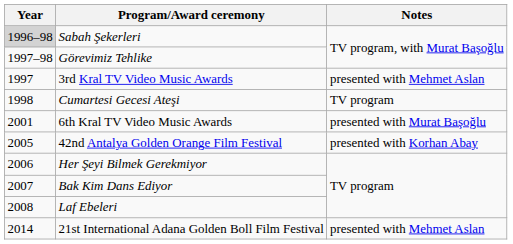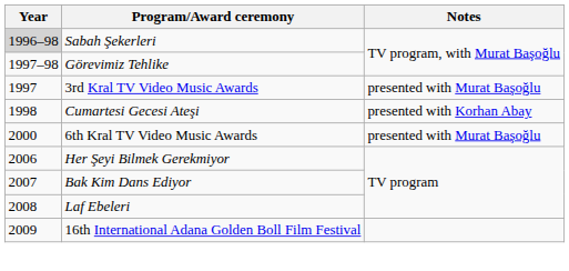 <table class="wikitable plainrowheaders sortable" style="margin-right: 0; font-size: 95%;">
 <tr>
 <th>Year</th>
 <th>Program/Award ceremony</th>
 <th>Notes</th>
 </tr>
 <tr>
 <td style="background: lightgrey;">1996–98</td>
 <td><em>Sabah Şekerleri</em></td>
 <td rowspan="2">TV program, with <a href='#'>Murat Başoğlu</a></td>
 </tr>
 <tr>
 <td>1997–98</td>
 <td><em>Görevimiz Tehlike</em></td>
 </tr>
 <tr>
 <td>1997</td>
 <td>3rd <a href='#'>Kral TV Video Music Awards</a></td>
-<td>presented with <a href='#'>Mehmet Aslan</a></td>
+<td>presented with <a href='#'>Murat Başoğlu</a></td>
 </tr>
 <tr>
 <td>1998</td>
 <td><em>Cumartesi Gecesi Ateşi</em></td>
-<td>TV program</td>
+<td>presented with <a href='#'>Korhan Abay</a></td>
 </tr>
 <tr>
-<td>2001</td>
+<td>2000</td>
 <td>6th Kral TV Video Music Awards</td>
 <td>presented with <a href='#'>Murat Başoğlu</a></td>
-</tr>
-<tr>
-<td>2005</td>
-<td>42nd <a href='#'>Antalya Golden Orange Film Festival</a></td>
-<td>presented with <a href='#'>Korhan Abay</a></td>
 </tr>
 <tr>
 <td>2006</td>
 <td><em>Her Şeyi Bilmek Gerekmiyor</em></td>
 <td rowspan="3">TV program</td>
 </tr>
 <tr>
 <td>2007</td>
 <td><em>Bak Kim Dans Ediyor</em></td>
 </tr>
 <tr>
 <td>2008</td>
 <td><em>Laf Ebeleri</em></td>
 </tr>
 <tr>
-<td>2014</td>
-<td>21st International Adana Golden Boll Film Festival</td>
-<td>presented with <a href='#'>Mehmet Aslan</a></td>
+<td>2009</td>
+<td>16th <a href='#'>International Adana Golden Boll Film Festival</a></td>
+<td></td>
 </tr>
 </table>
